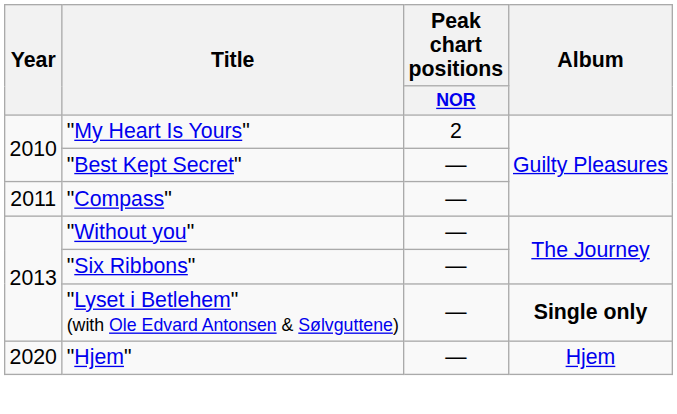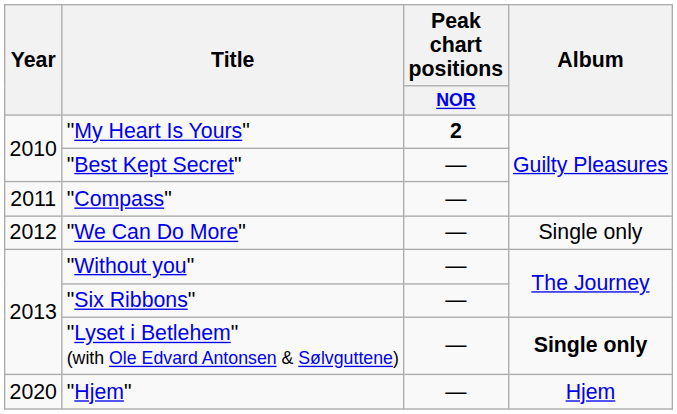 <table class="wikitable" style=text-align:center;>
 <tr>
 <th rowspan="2">Year</th>
 <th rowspan="2">Title</th>
 <th colspan="1">Peak chart positions</th>
 <th rowspan="2">Album</th>
 </tr>
 <tr style=font-size:smaller>
 <th width=35><a href='#'>NOR</a></th>
 </tr>
 <tr>
 <td align="center" rowspan="2">2010</td>
 <td align="left">"<a href='#'>My Heart Is Yours</a>"</td>
-<td align="center">2</td>
+<td align="center"><strong>2</strong></td>
 <td align="center" rowspan="3"><a href='#'>Guilty Pleasures</a></td>
 </tr>
 <tr>
 <td align="left">"<a href='#'>Best Kept Secret</a>"</td>
 <td align="center">—</td>
 </tr>
 <tr>
 <td align="center">2011</td>
 <td align="left">"<a href='#'>Compass</a>"</td>
 <td align="center">—</td>
+</tr>
+<tr>
+<td align="center">2012</td>
+<td align="left">"<a href='#'>We Can Do More</a>"</td>
+<td align="center">—</td>
+<td align="center" rowspan="1">Single only</td>
 </tr>
 <tr>
 <td align="center" rowspan="3">2013</td>
 <td align="left">"<a href='#'>Without you</a>"</td>
 <td align="center">—</td>
 <td align="center" rowspan="2"><a href='#'>The Journey</a></td>
 </tr>
 <tr>
 <td align="left">"<a href='#'>Six Ribbons</a>"</td>
 <td align="center">—</td>
 </tr>
 <tr>
 <td align="left">"<a href='#'>Lyset i Betlehem</a>"<br><small>(with <a href='#'>Ole Edvard Antonsen</a> & <a href='#'>Sølvguttene</a>)</small></td>
 <td align="center">—</td>
 <td align="center" rowspan="1"><strong>Single only</strong></td>
 </tr>
 <tr>
 <td align="center" rowspan="3">2020</td>
 <td align="left">"<a href='#'>Hjem</a>"</td>
 <td align="center">—</td>
 <td align="center" rowspan="2"><a href='#'>Hjem</a></td>
 </tr>
 </table>
